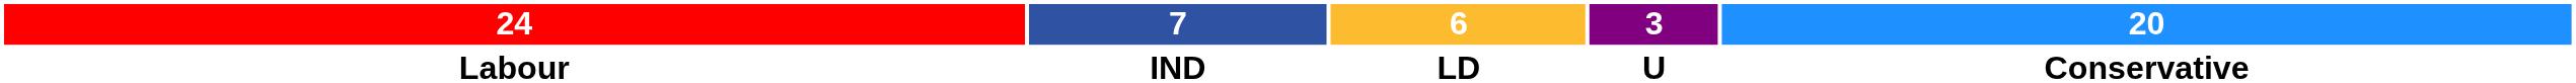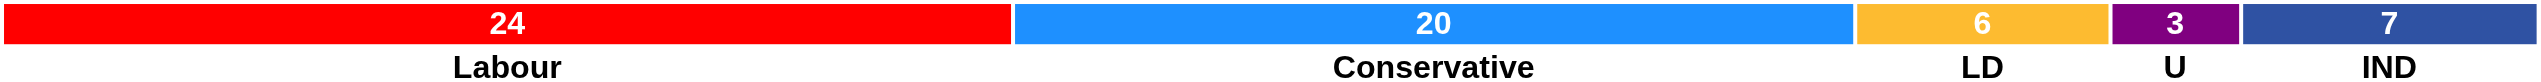 <table style="width:100%; text-align:center;">
 <tr style="color:white;">
 <td style="background:red; width:40.0%;"><strong>24</strong></td>
-<td style="background:#2F52A3; width:11.7%;"><strong>7</strong></td>
+<td style="background:dodgerblue; width:33.3%;"><strong>20</strong></td>
 <td style="background:#FDBB30; width:10.0%;"><strong>6</strong></td>
 <td style="background:purple; width:5%;"><strong>3</strong></td>
-<td style="background:dodgerblue; width:33.3%;"><strong>20</strong></td>
+<td style="background:#2F52A3; width:11.7%;"><strong>7</strong></td>
 </tr>
 <tr>
 <td><span><strong>Labour</strong></span></td>
-<td><span><strong>IND</strong></span></td>
+<td><span><strong>Conservative</strong></span></td>
 <td><span><strong>LD</strong></span></td>
 <td><span><strong>U</strong></span></td>
-<td><span><strong>Conservative</strong></span></td>
+<td><span><strong>IND</strong></span></td>
 </tr>
 </table>
